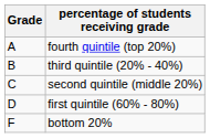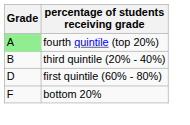 <table class="wikitable">
 <tr>
 <th>Grade</th>
 <th>percentage of students <br>receiving grade</th>
 </tr>
 <tr>
-<td>A</td>
+<td style="background: lightgreen;">A</td>
 <td>fourth <a href='#'>quintile</a> (top 20%)</td>
 </tr>
 <tr>
 <td>B</td>
 <td>third quintile (20% - 40%)</td>
-</tr>
-<tr>
-<td>C</td>
-<td>second quintile (middle 20%)</td>
 </tr>
 <tr>
 <td>D</td>
 <td>first quintile (60% - 80%)</td>
 </tr>
 <tr>
 <td>F</td>
 <td>bottom 20%</td>
 </tr>
 </table>
